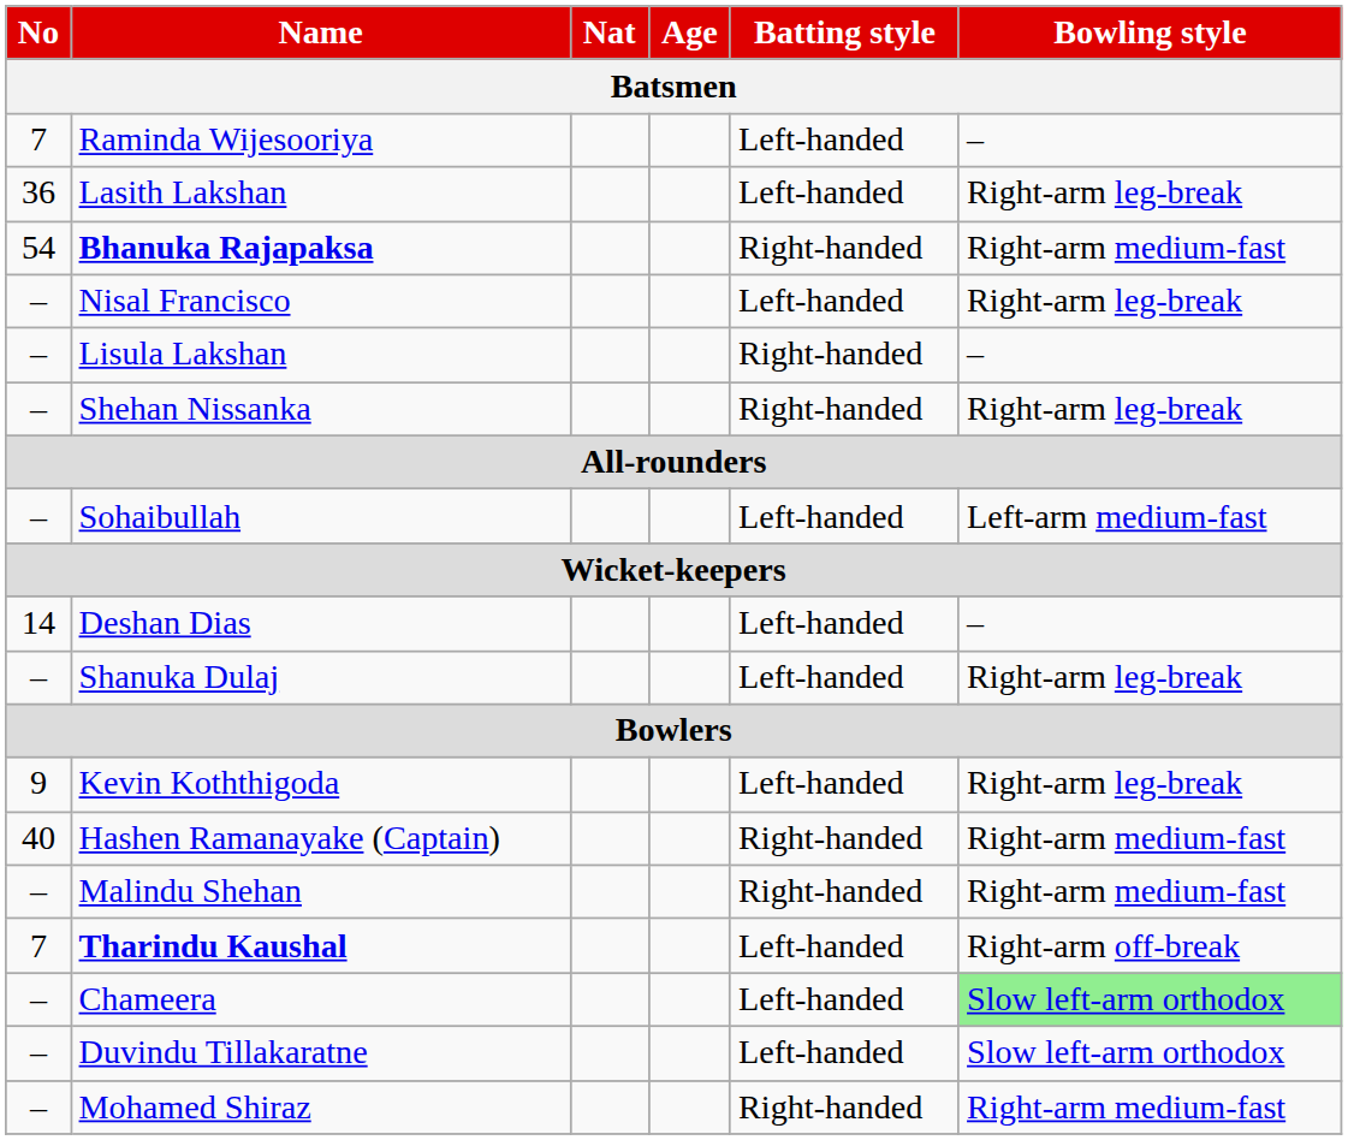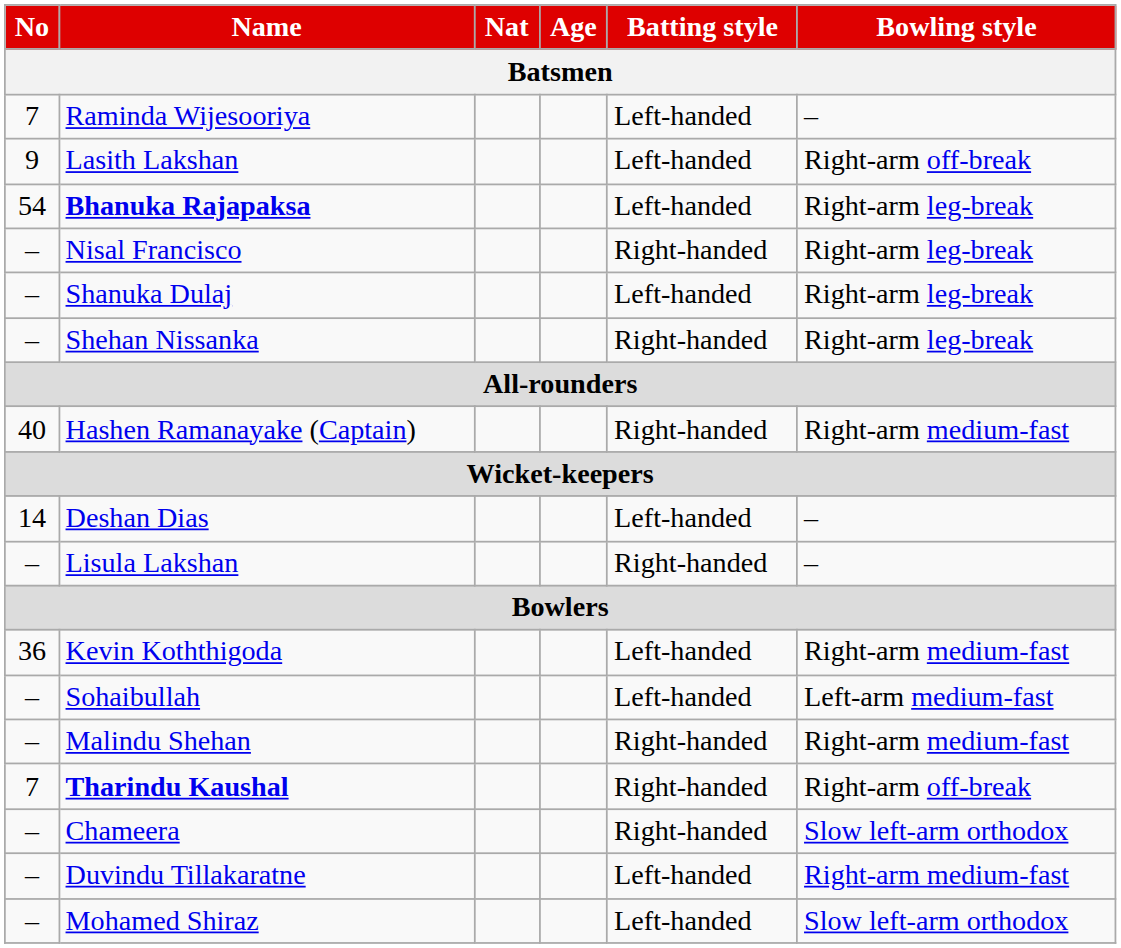 <table class="wikitable" style="font-size:100%;" width="50%">
 <tr>
 <th style="background: #de0000; color:white" align="centre">No</th>
 <th style="background: #de0000; color:white" align="centre">Name</th>
 <th style="background: #de0000; color:white" align="centre">Nat</th>
 <th style="background: #de0000; color:white" align="centre">Age</th>
 <th style="background: #de0000; color:white" align="centre">Batting style</th>
 <th style="background: #de0000; color:white" align="centre">Bowling style</th>
 </tr>
 <tr>
 <th colspan="6" style="backgroun1515151DC" align="right">Batsmen</th>
 </tr>
 <tr>
 <td style="text-align:center">7</td>
 <td><a href='#'>Raminda Wijesooriya</a></td>
 <td style="text-align:center"></td>
 <td style="text-align:center"></td>
 <td>Left-handed</td>
 <td>–</td>
 </tr>
 <tr>
-<td style="text-align:center">36</td>
+<td style="text-align:center">9</td>
 <td><a href='#'>Lasith Lakshan</a></td>
 <td style="text-align:center"></td>
 <td style="text-align:center"></td>
 <td>Left-handed</td>
-<td>Right-arm <a href='#'>leg-break</a></td>
+<td>Right-arm <a href='#'>off-break</a></td>
 </tr>
 <tr>
 <td style="text-align:center">54</td>
 <td><strong><a href='#'>Bhanuka Rajapaksa</a></strong></td>
-<td style="text-align:center"></td>
-<td style="text-align:center"></td>
-<td>Right-handed</td>
-<td>Right-arm <a href='#'>medium-fast</a></td>
-</tr>
-<tr>
-<td style="text-align:center">–</td>
-<td><a href='#'>Nisal Francisco</a></td>
 <td style="text-align:center"></td>
 <td style="text-align:center"></td>
 <td>Left-handed</td>
 <td>Right-arm <a href='#'>leg-break</a></td>
 </tr>
 <tr>
 <td style="text-align:center">–</td>
-<td><a href='#'>Lisula Lakshan</a></td>
+<td><a href='#'>Nisal Francisco</a></td>
 <td style="text-align:center"></td>
 <td style="text-align:center"></td>
 <td>Right-handed</td>
-<td>–</td>
+<td>Right-arm <a href='#'>leg-break</a></td>
+</tr>
+<tr>
+<td style="text-align:center">–</td>
+<td><a href='#'>Shanuka Dulaj</a></td>
+<td style="text-align:center"></td>
+<td style="text-align:center"></td>
+<td>Left-handed</td>
+<td>Right-arm <a href='#'>leg-break</a></td>
 </tr>
 <tr>
 <td style="text-align:center">–</td>
 <td><a href='#'>Shehan Nissanka</a></td>
 <td style="text-align:center"></td>
 <td style="text-align:center"></td>
 <td>Right-handed</td>
 <td>Right-arm <a href='#'>leg-break</a></td>
 </tr>
 <tr>
 <th colspan="6" style="background: #DCDCDC" align="right">All-rounders</th>
 </tr>
 <tr>
-<td style="text-align:center">–</td>
-<td><a href='#'>Sohaibullah</a></td>
+<td style="text-align:center">40</td>
+<td><a href='#'>Hashen Ramanayake</a> (<a href='#'>Captain</a>)</td>
 <td style="text-align:center"></td>
 <td style="text-align:center"></td>
-<td>Left-handed</td>
-<td>Left-arm <a href='#'>medium-fast</a></td>
+<td>Right-handed</td>
+<td>Right-arm <a href='#'>medium-fast</a></td>
 </tr>
 <tr>
 <th colspan="6" style="background: #DCDCDC" align="right">Wicket-keepers</th>
 </tr>
 <tr>
 <td style="text-align:center">14</td>
 <td><a href='#'>Deshan Dias</a></td>
 <td style="text-align:center"></td>
 <td style="text-align:center"></td>
 <td>Left-handed</td>
 <td>–</td>
 </tr>
 <tr>
 <td style="text-align:center">–</td>
-<td><a href='#'>Shanuka Dulaj</a></td>
+<td><a href='#'>Lisula Lakshan</a></td>
 <td style="text-align:center"></td>
 <td style="text-align:center"></td>
-<td>Left-handed</td>
-<td>Right-arm <a href='#'>leg-break</a></td>
+<td>Right-handed</td>
+<td>–</td>
 </tr>
 <tr>
 <th colspan="6" style="background: #DCDCDC" align="right">Bowlers</th>
 </tr>
 <tr>
-<td style="text-align:center">9</td>
+<td style="text-align:center">36</td>
 <td><a href='#'>Kevin Koththigoda</a></td>
 <td style="text-align:center"></td>
 <td style="text-align:center"></td>
 <td>Left-handed</td>
-<td>Right-arm <a href='#'>leg-break</a></td>
+<td>Right-arm <a href='#'>medium-fast</a></td>
 </tr>
 <tr>
-<td style="text-align:center">40</td>
-<td><a href='#'>Hashen Ramanayake</a> (<a href='#'>Captain</a>)</td>
+<td style="text-align:center">–</td>
+<td><a href='#'>Sohaibullah</a></td>
 <td style="text-align:center"></td>
 <td style="text-align:center"></td>
-<td>Right-handed</td>
-<td>Right-arm <a href='#'>medium-fast</a></td>
+<td>Left-handed</td>
+<td>Left-arm <a href='#'>medium-fast</a></td>
 </tr>
 <tr>
 <td style="text-align:center">–</td>
 <td><a href='#'>Malindu Shehan</a></td>
 <td style="text-align:center"></td>
 <td style="text-align:center"></td>
 <td>Right-handed</td>
 <td>Right-arm <a href='#'>medium-fast</a></td>
 </tr>
 <tr>
 <td style="text-align:center">7</td>
 <td><strong><a href='#'>Tharindu Kaushal</a></strong></td>
 <td style="text-align:center"></td>
 <td style="text-align:center"></td>
-<td>Left-handed</td>
+<td>Right-handed</td>
 <td>Right-arm <a href='#'>off-break</a></td>
 </tr>
 <tr>
 <td style="text-align:center">–</td>
 <td><a href='#'>Chameera</a></td>
 <td style="text-align:center"></td>
 <td style="text-align:center"></td>
-<td>Left-handed</td>
-<td style="background: lightgreen;"><a href='#'>Slow left-arm orthodox</a></td>
+<td>Right-handed</td>
+<td><a href='#'>Slow left-arm orthodox</a></td>
 </tr>
 <tr>
 <td style="text-align:center">–</td>
 <td><a href='#'>Duvindu Tillakaratne</a></td>
 <td style="text-align:center"></td>
 <td style="text-align:center"></td>
 <td>Left-handed</td>
-<td><a href='#'>Slow left-arm orthodox</a></td>
+<td><a href='#'>Right-arm medium-fast</a></td>
 </tr>
 <tr>
 <td style="text-align:center">–</td>
 <td><a href='#'>Mohamed Shiraz</a></td>
 <td style="text-align:center"></td>
 <td style="text-align:center"></td>
-<td>Right-handed</td>
-<td><a href='#'>Right-arm medium-fast</a></td>
+<td>Left-handed</td>
+<td><a href='#'>Slow left-arm orthodox</a></td>
 </tr>
 </table>
